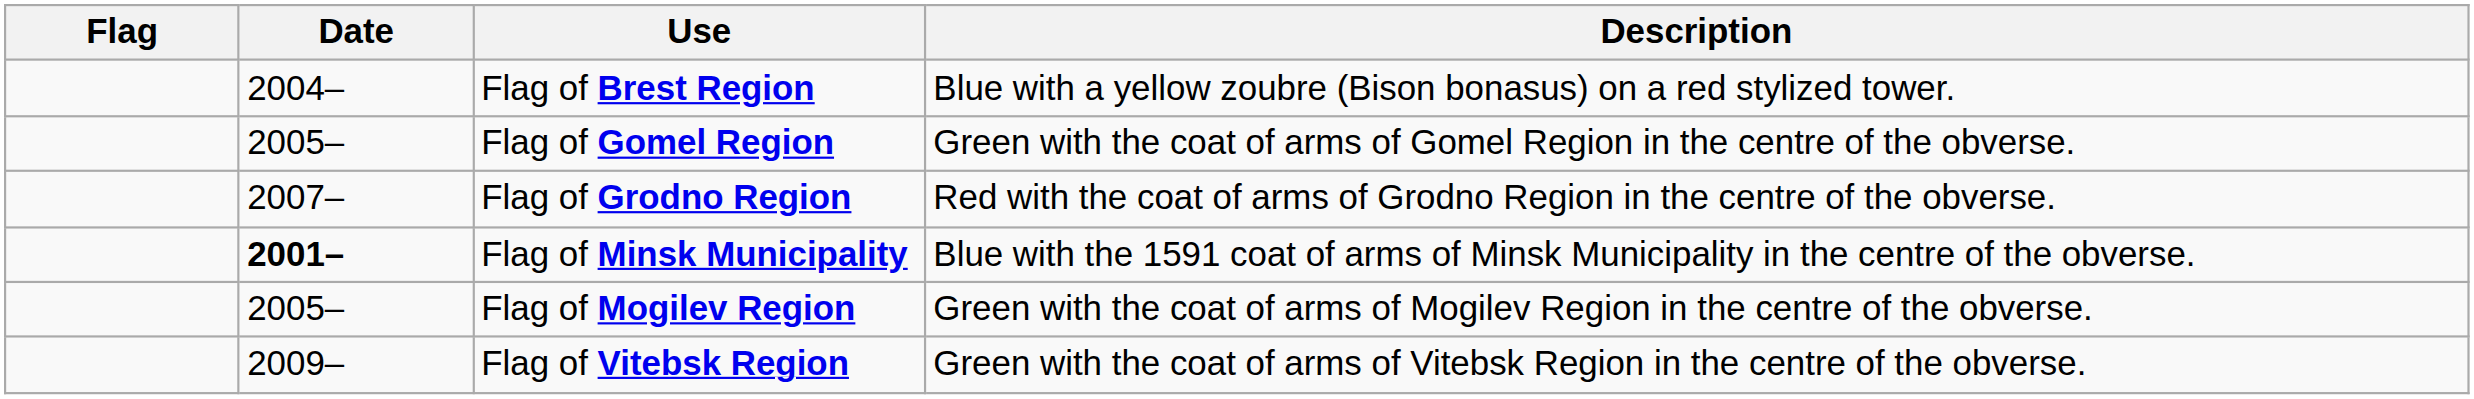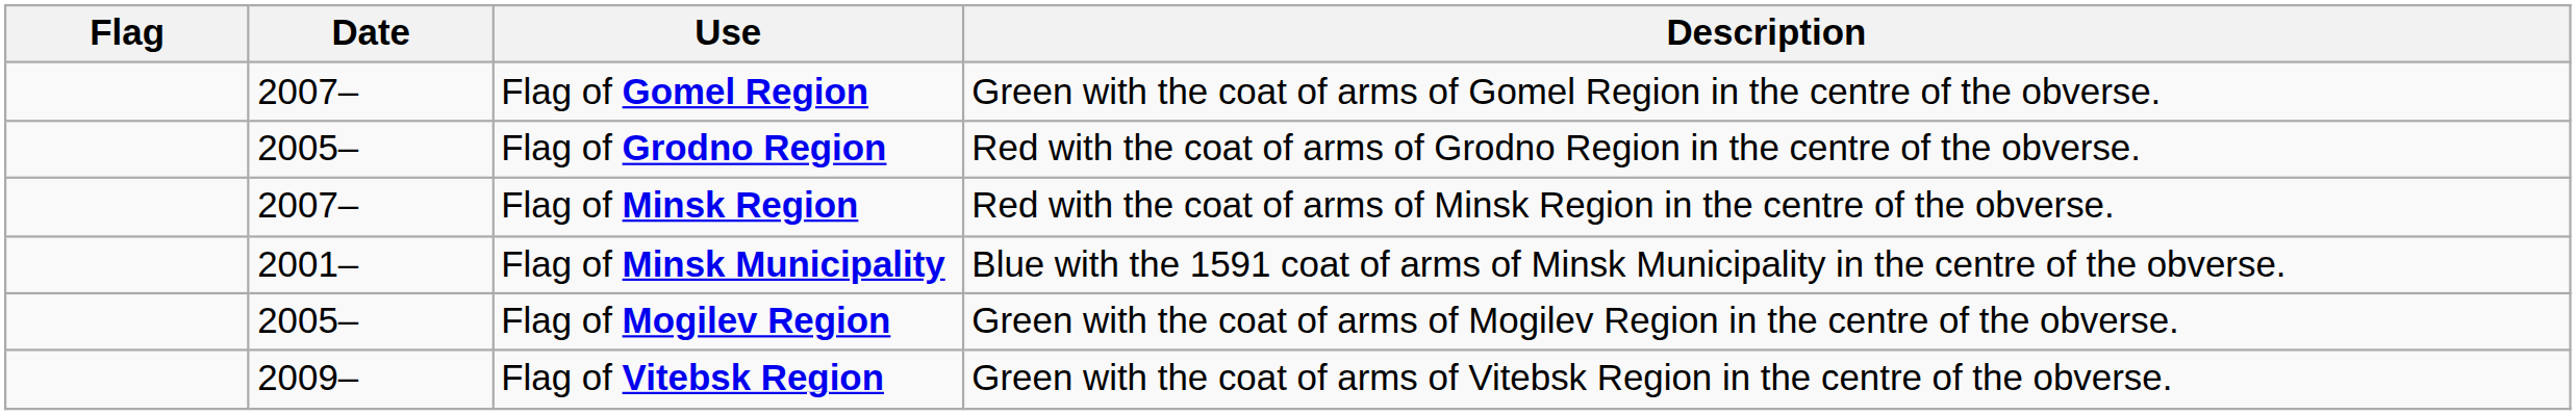 <table class="wikitable sortable">
 <tr>
 <th style="width:100px;">Flag</th>
 <th style="width:100px;">Date</th>
 <th style="width:200px;">Use</th>
 <th style="width:700px;">Description</th>
 </tr>
 <tr>
 <td></td>
-<td>2004–</td>
-<td>Flag of <strong><a href='#'>Brest Region</a></strong></td>
-<td>Blue with a yellow zoubre (Bison bonasus) on a red stylized tower.</td>
-</tr>
-<tr>
-<td></td>
-<td>2005–</td>
+<td>2007–</td>
 <td>Flag of <strong><a href='#'>Gomel Region</a></strong></td>
 <td>Green with the coat of arms of Gomel Region in the centre of the obverse.</td>
 </tr>
 <tr>
 <td></td>
-<td>2007–</td>
+<td>2005–</td>
 <td>Flag of <strong><a href='#'>Grodno Region</a></strong></td>
 <td>Red with the coat of arms of Grodno Region in the centre of the obverse.</td>
 </tr>
 <tr>
 <td></td>
-<td><strong>2001–</strong></td>
+<td>2007–</td>
+<td>Flag of <strong><a href='#'>Minsk Region</a></strong></td>
+<td>Red with the coat of arms of Minsk Region in the centre of the obverse.</td>
+</tr>
+<tr>
+<td></td>
+<td>2001–</td>
 <td>Flag of <strong><a href='#'>Minsk Municipality</a></strong></td>
 <td>Blue with the 1591 coat of arms of Minsk Municipality in the centre of the obverse.</td>
 </tr>
 <tr>
 <td></td>
 <td>2005–</td>
 <td>Flag of <strong><a href='#'>Mogilev Region</a></strong></td>
 <td>Green with the coat of arms of Mogilev Region in the centre of the obverse.</td>
 </tr>
 <tr>
 <td></td>
 <td>2009–</td>
 <td>Flag of <strong><a href='#'>Vitebsk Region</a></strong></td>
 <td>Green with the coat of arms of Vitebsk Region in the centre of the obverse.</td>
 </tr>
 </table>
